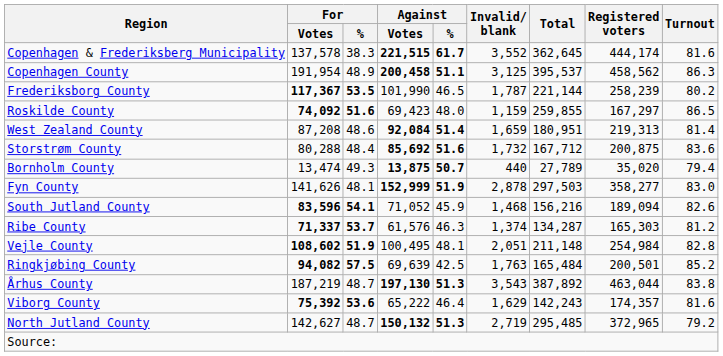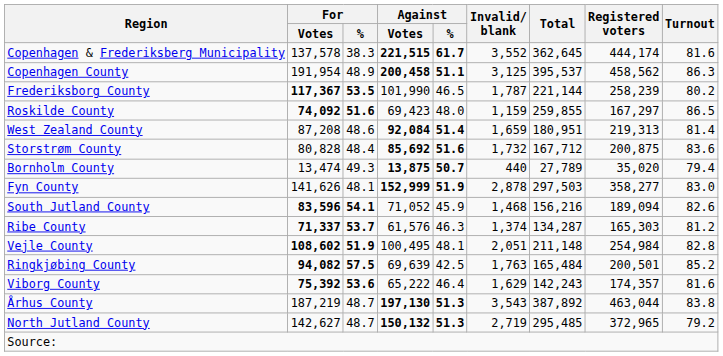 <table class="wikitable sortable" style=text-align:right>
 <tr>
 <th rowspan=2>Region</th>
 <th colspan=2>For</th>
 <th colspan=2>Against</th>
 <th rowspan=2>Invalid/<br>blank</th>
 <th rowspan=2>Total</th>
 <th rowspan=2>Registered<br>voters</th>
 <th rowspan=2>Turnout</th>
 </tr>
 <tr>
 <th>Votes</th>
 <th>%</th>
 <th>Votes</th>
 <th>%</th>
 </tr>
 <tr>
 <td align=left><a href='#'>Copenhagen</a> & <a href='#'>Frederiksberg Municipality</a></td>
 <td>137,578</td>
 <td>38.3</td>
 <td><strong>221,515</strong></td>
 <td><strong>61.7</strong></td>
 <td>3,552</td>
 <td>362,645</td>
 <td>444,174</td>
 <td>81.6</td>
 </tr>
 <tr>
 <td align=left><a href='#'>Copenhagen County</a></td>
 <td>191,954</td>
 <td>48.9</td>
 <td><strong>200,458</strong></td>
 <td><strong>51.1</strong></td>
 <td>3,125</td>
 <td>395,537</td>
 <td>458,562</td>
 <td>86.3</td>
 </tr>
 <tr>
 <td align=left><a href='#'>Frederiksborg County</a></td>
 <td><strong>117,367</strong></td>
 <td><strong>53.5</strong></td>
 <td>101,990</td>
 <td>46.5</td>
 <td>1,787</td>
 <td>221,144</td>
 <td>258,239</td>
 <td>80.2</td>
 </tr>
 <tr>
 <td align=left><a href='#'>Roskilde County</a></td>
 <td><strong>74,092</strong></td>
 <td><strong>51.6</strong></td>
 <td>69,423</td>
 <td>48.0</td>
 <td>1,159</td>
 <td>259,855</td>
 <td>167,297</td>
 <td>86.5</td>
 </tr>
 <tr>
 <td align=left><a href='#'>West Zealand County</a></td>
 <td>87,208</td>
 <td>48.6</td>
 <td><strong>92,084</strong></td>
 <td><strong>51.4</strong></td>
 <td>1,659</td>
 <td>180,951</td>
 <td>219,313</td>
 <td>81.4</td>
 </tr>
 <tr>
 <td align=left><a href='#'>Storstrøm County</a></td>
-<td>80,288</td>
+<td>80,828</td>
 <td>48.4</td>
 <td><strong>85,692</strong></td>
 <td><strong>51.6</strong></td>
 <td>1,732</td>
 <td>167,712</td>
 <td>200,875</td>
 <td>83.6</td>
 </tr>
 <tr>
 <td align=left><a href='#'>Bornholm County</a></td>
 <td>13,474</td>
 <td>49.3</td>
 <td><strong>13,875</strong></td>
 <td><strong>50.7</strong></td>
 <td>440</td>
 <td>27,789</td>
 <td>35,020</td>
 <td>79.4</td>
 </tr>
 <tr>
 <td align=left><a href='#'>Fyn County</a></td>
 <td>141,626</td>
 <td>48.1</td>
 <td><strong>152,999</strong></td>
 <td><strong>51.9</strong></td>
 <td>2,878</td>
 <td>297,503</td>
 <td>358,277</td>
 <td>83.0</td>
 </tr>
 <tr>
 <td align=left><a href='#'>South Jutland County</a></td>
 <td><strong>83,596</strong></td>
 <td><strong>54.1</strong></td>
 <td>71,052</td>
 <td>45.9</td>
 <td>1,468</td>
 <td>156,216</td>
 <td>189,094</td>
 <td>82.6</td>
 </tr>
 <tr>
 <td align=left><a href='#'>Ribe County</a></td>
 <td><strong>71,337</strong></td>
 <td><strong>53.7</strong></td>
 <td>61,576</td>
 <td>46.3</td>
 <td>1,374</td>
 <td>134,287</td>
 <td>165,303</td>
 <td>81.2</td>
 </tr>
 <tr>
 <td align=left><a href='#'>Vejle County</a></td>
 <td><strong>108,602</strong></td>
 <td><strong>51.9</strong></td>
 <td>100,495</td>
 <td>48.1</td>
 <td>2,051</td>
 <td>211,148</td>
 <td>254,984</td>
 <td>82.8</td>
 </tr>
 <tr>
 <td align=left><a href='#'>Ringkjøbing County</a></td>
 <td><strong>94,082</strong></td>
 <td><strong>57.5</strong></td>
 <td>69,639</td>
 <td>42.5</td>
 <td>1,763</td>
 <td>165,484</td>
 <td>200,501</td>
 <td>85.2</td>
 </tr>
 <tr>
+<td align=left><a href='#'>Viborg County</a></td>
+<td><strong>75,392</strong></td>
+<td><strong>53.6</strong></td>
+<td>65,222</td>
+<td>46.4</td>
+<td>1,629</td>
+<td>142,243</td>
+<td>174,357</td>
+<td>81.6</td>
+</tr>
+<tr>
 <td align=left><a href='#'>Århus County</a></td>
 <td>187,219</td>
 <td>48.7</td>
 <td><strong>197,130</strong></td>
 <td><strong>51.3</strong></td>
 <td>3,543</td>
 <td>387,892</td>
 <td>463,044</td>
 <td>83.8</td>
-</tr>
-<tr>
-<td align=left><a href='#'>Viborg County</a></td>
-<td><strong>75,392</strong></td>
-<td><strong>53.6</strong></td>
-<td>65,222</td>
-<td>46.4</td>
-<td>1,629</td>
-<td>142,243</td>
-<td>174,357</td>
-<td>81.6</td>
 </tr>
 <tr>
 <td align=left><a href='#'>North Jutland County</a></td>
 <td>142,627</td>
 <td>48.7</td>
 <td><strong>150,132</strong></td>
 <td><strong>51.3</strong></td>
 <td>2,719</td>
 <td>295,485</td>
 <td>372,965</td>
 <td>79.2</td>
 </tr>
 <tr class=sortbottom>
 <td align=left colspan=9>Source: </td>
 </tr>
 </table>
